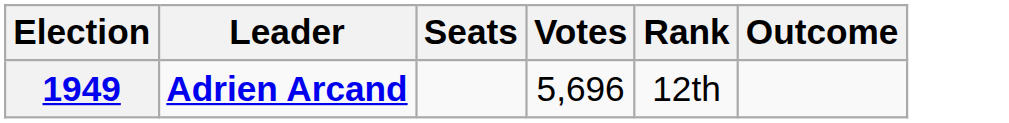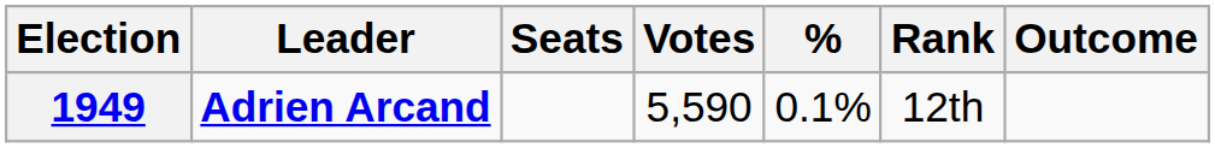 <table class="wikitable plainrowheaders" style="text-align: center">
 <tr>
 <th scope="col">Election</th>
 <th scope="col">Leader</th>
 <th scope="col">Seats</th>
 <th scope="col">Votes</th>
+<th scope="col">%</th>
 <th scope="col">Rank</th>
 <th scope="col">Outcome</th>
 </tr>
 <tr>
 <th><a href='#'>1949</a></th>
 <td><strong><a href='#'>Adrien Arcand</a></strong></td>
 <td></td>
-<td>5,696</td>
+<td>5,590</td>
+<td>0.1%</td>
 <td>12th</td>
 <td></td>
 </tr>
 </table>
